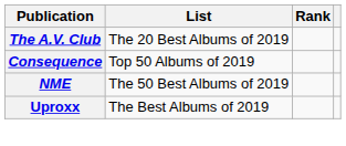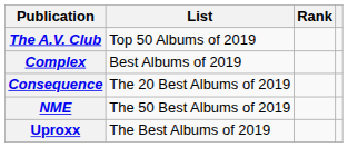 <table class="wikitable sortable plainrowheaders" style="border:none; margin:0;">
 <tr>
 <th scope="col">Publication</th>
 <th scope="col" class="unsortable">List</th>
 <th scope="col" data-sort-type="number">Rank</th>
 <th scope="col" class="unsortable"></th>
 </tr>
 <tr>
 <th scope="row"><em><a href='#'>The A.V. Club</a></em></th>
-<td>The 20 Best Albums of 2019</td>
+<td>Top 50 Albums of 2019</td>
+<td></td>
+<td></td>
+</tr>
+<tr>
+<th scope="row"><em><a href='#'>Complex</a></em></th>
+<td>Best Albums of 2019</td>
 <td></td>
 <td></td>
 </tr>
 <tr>
 <th scope="row"><em><a href='#'>Consequence</a></em></th>
-<td>Top 50 Albums of 2019</td>
+<td>The 20 Best Albums of 2019</td>
 <td></td>
 <td></td>
 </tr>
 <tr>
 <th scope="row"><em><a href='#'>NME</a></em></th>
 <td>The 50 Best Albums of 2019</td>
 <td></td>
 <td></td>
 </tr>
 <tr>
 <th scope="row"><a href='#'>Uproxx</a></th>
 <td>The Best Albums of 2019</td>
 <td></td>
 <td></td>
 </tr>
 </table>
